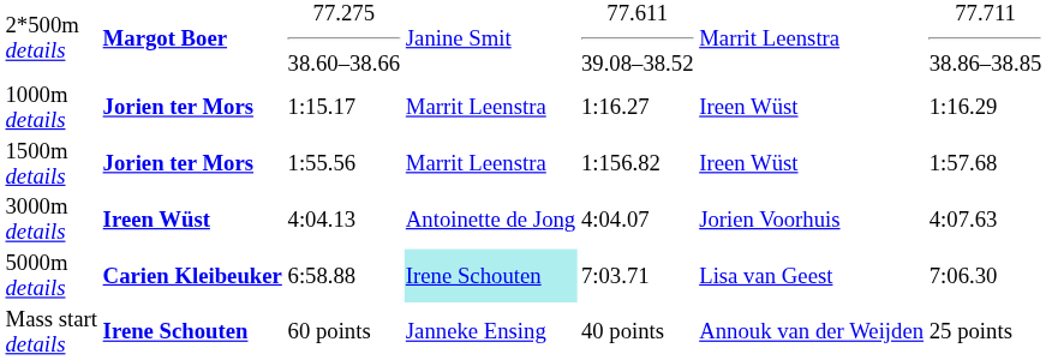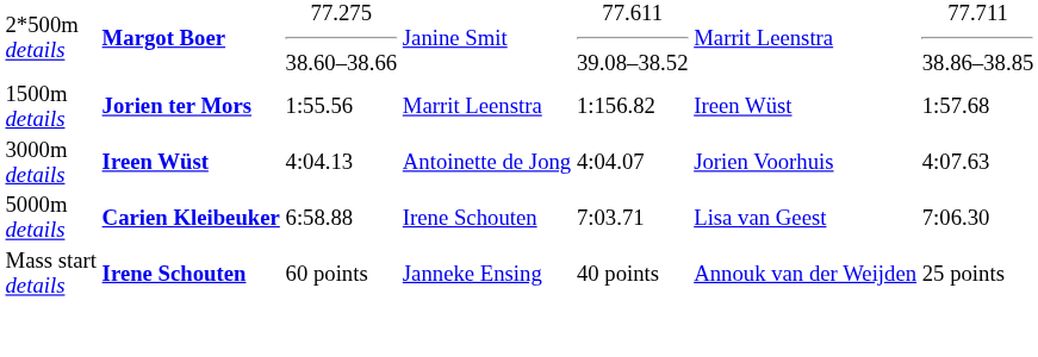 <table>
 <tr>
 <td>2*500m <br> <a href='#'><em>details</em></a></td>
 <td><strong><a href='#'>Margot Boer</a></strong></td>
 <td style="text-align:center">77.275 <hr> 38.60–38.66</td>
 <td><a href='#'>Janine Smit</a></td>
 <td style="text-align:center">77.611 <hr> 39.08–38.52</td>
 <td><a href='#'>Marrit Leenstra</a></td>
 <td style="text-align:center">77.711 <hr> 38.86–38.85</td>
-</tr>
-<tr>
-<td>1000m <br> <a href='#'><em>details</em></a></td>
-<td><strong><a href='#'>Jorien ter Mors</a></strong></td>
-<td>1:15.17</td>
-<td><a href='#'>Marrit Leenstra</a></td>
-<td>1:16.27</td>
-<td><a href='#'>Ireen Wüst</a></td>
-<td>1:16.29</td>
 </tr>
 <tr>
 <td>1500m <br> <a href='#'><em>details</em></a></td>
 <td><strong><a href='#'>Jorien ter Mors</a></strong></td>
 <td>1:55.56</td>
 <td><a href='#'>Marrit Leenstra</a></td>
 <td>1:156.82</td>
 <td><a href='#'>Ireen Wüst</a></td>
 <td>1:57.68</td>
 </tr>
 <tr>
 <td>3000m <br> <a href='#'><em>details</em></a></td>
 <td><strong><a href='#'>Ireen Wüst</a></strong></td>
 <td>4:04.13</td>
 <td><a href='#'>Antoinette de Jong</a></td>
 <td>4:04.07</td>
 <td><a href='#'>Jorien Voorhuis</a></td>
 <td>4:07.63</td>
 </tr>
 <tr>
 <td>5000m <br> <a href='#'><em>details</em></a></td>
 <td><strong><a href='#'>Carien Kleibeuker</a></strong></td>
 <td>6:58.88</td>
-<td style="background: paleturquoise;"><a href='#'>Irene Schouten</a></td>
+<td><a href='#'>Irene Schouten</a></td>
 <td>7:03.71</td>
 <td><a href='#'>Lisa van Geest</a></td>
 <td>7:06.30</td>
 </tr>
 <tr>
 <td>Mass start <br> <a href='#'><em>details</em></a></td>
 <td><strong><a href='#'>Irene Schouten</a></strong></td>
 <td>60 points</td>
 <td><a href='#'>Janneke Ensing</a></td>
 <td>40 points</td>
 <td><a href='#'>Annouk van der Weijden</a></td>
 <td>25 points</td>
 </tr>
 </table>
